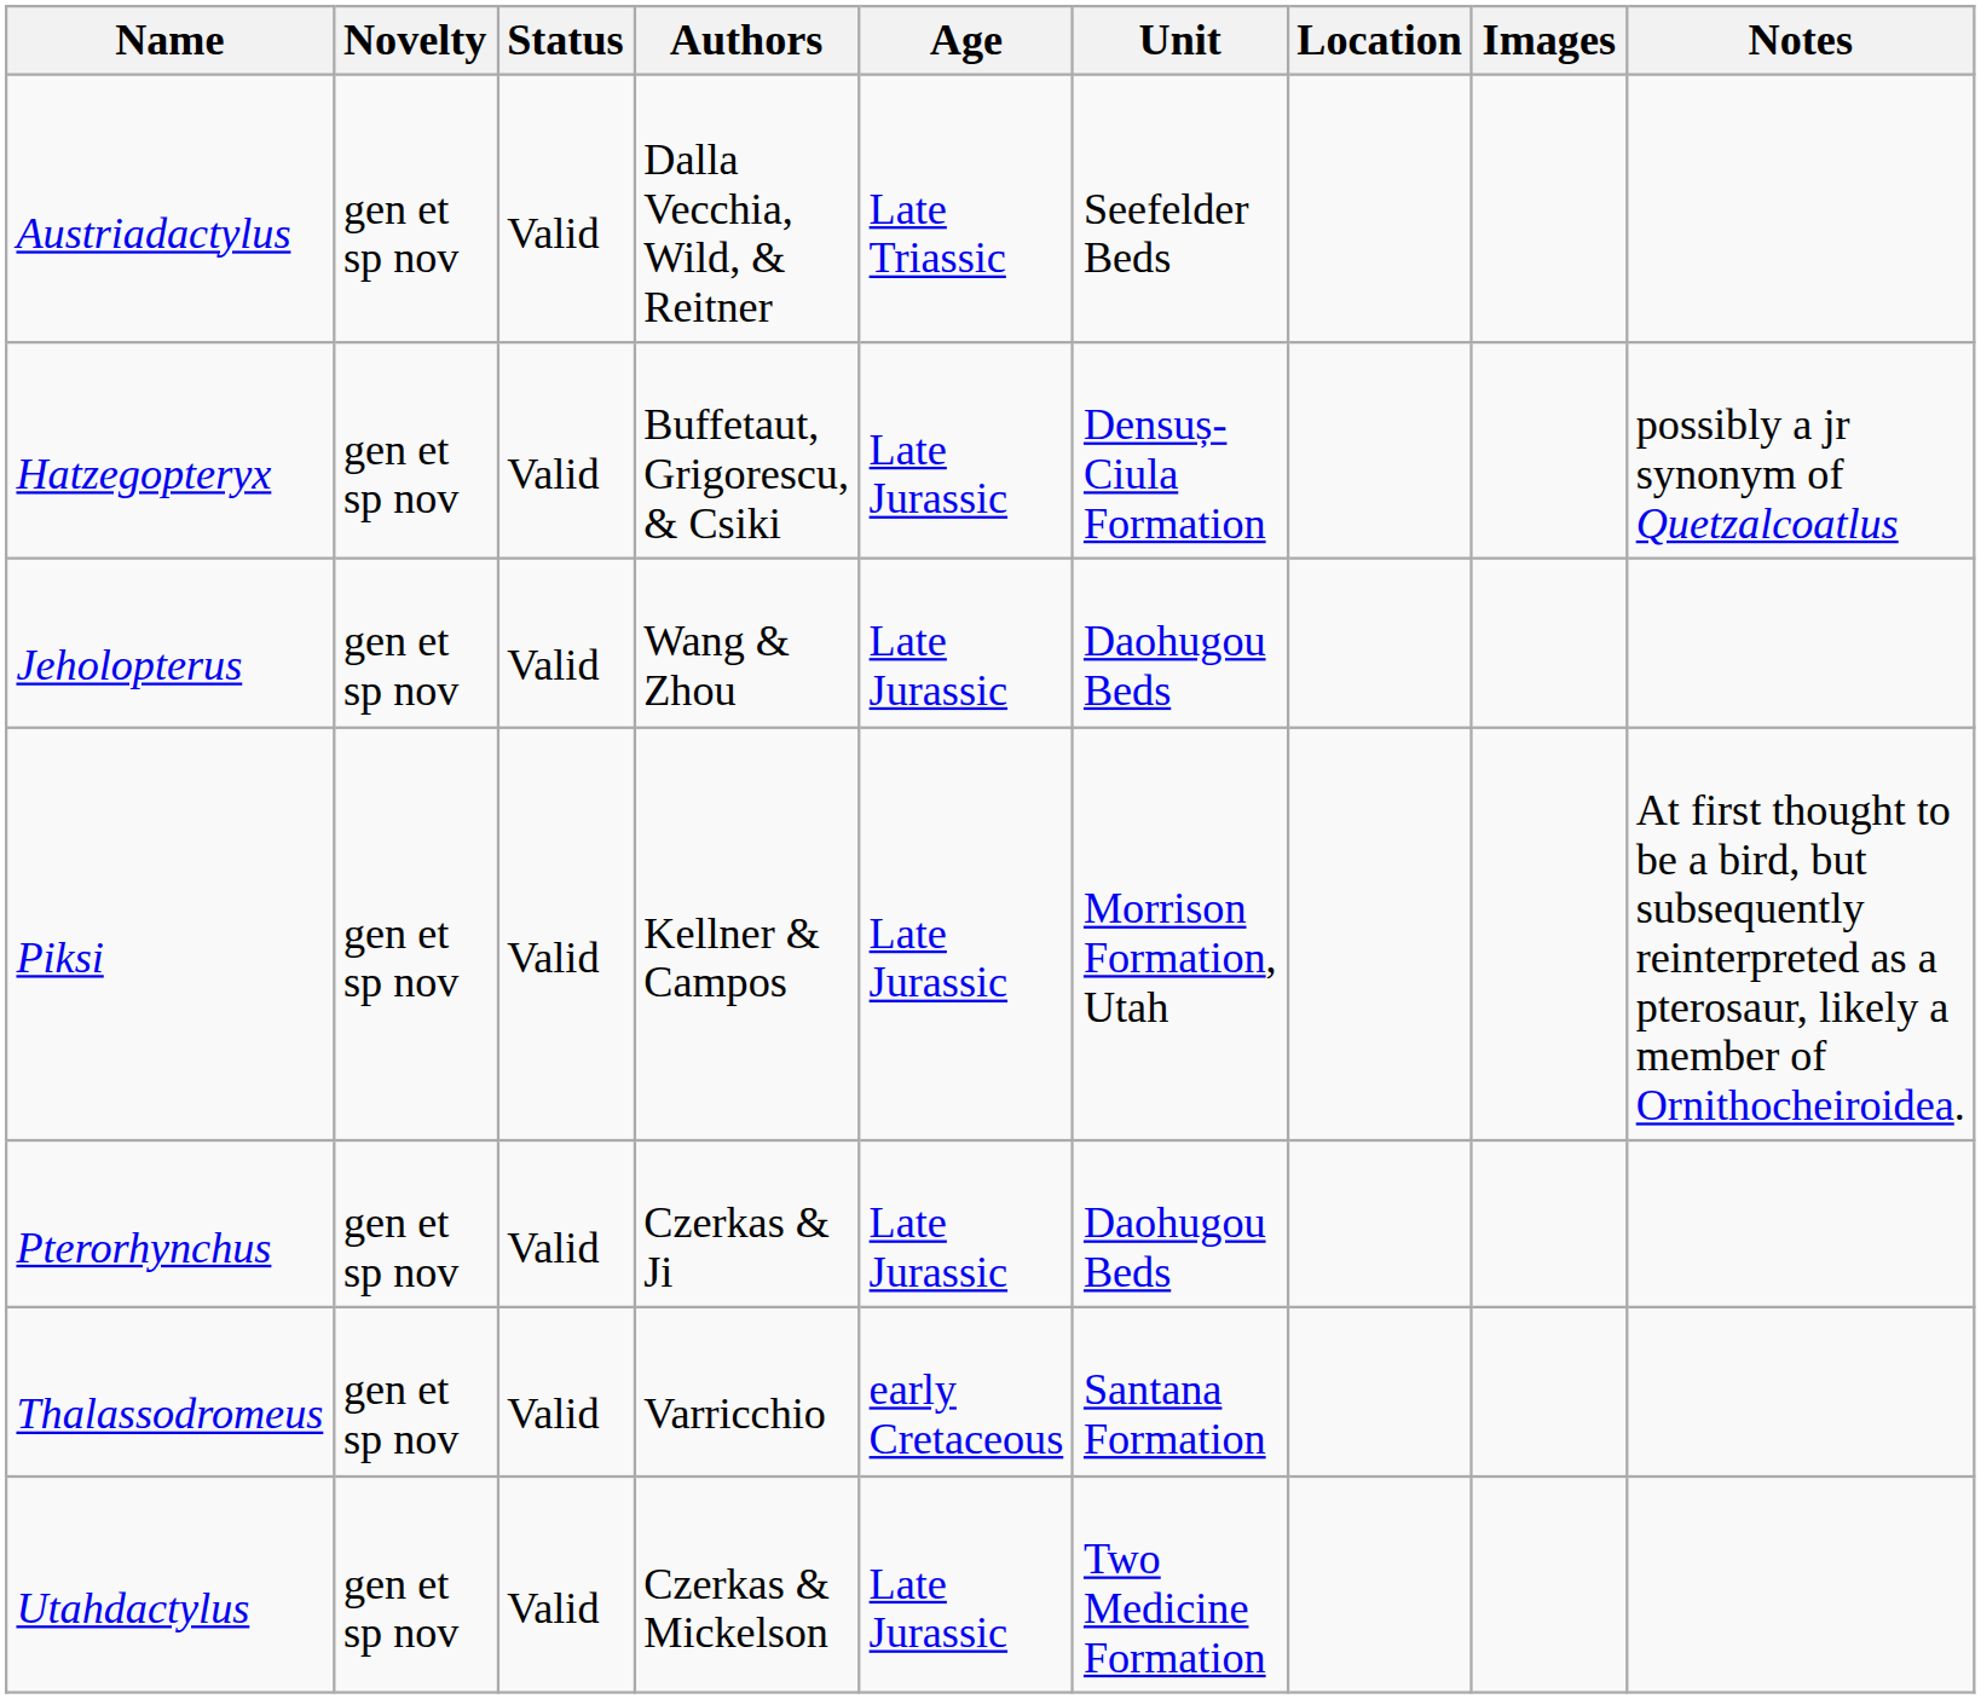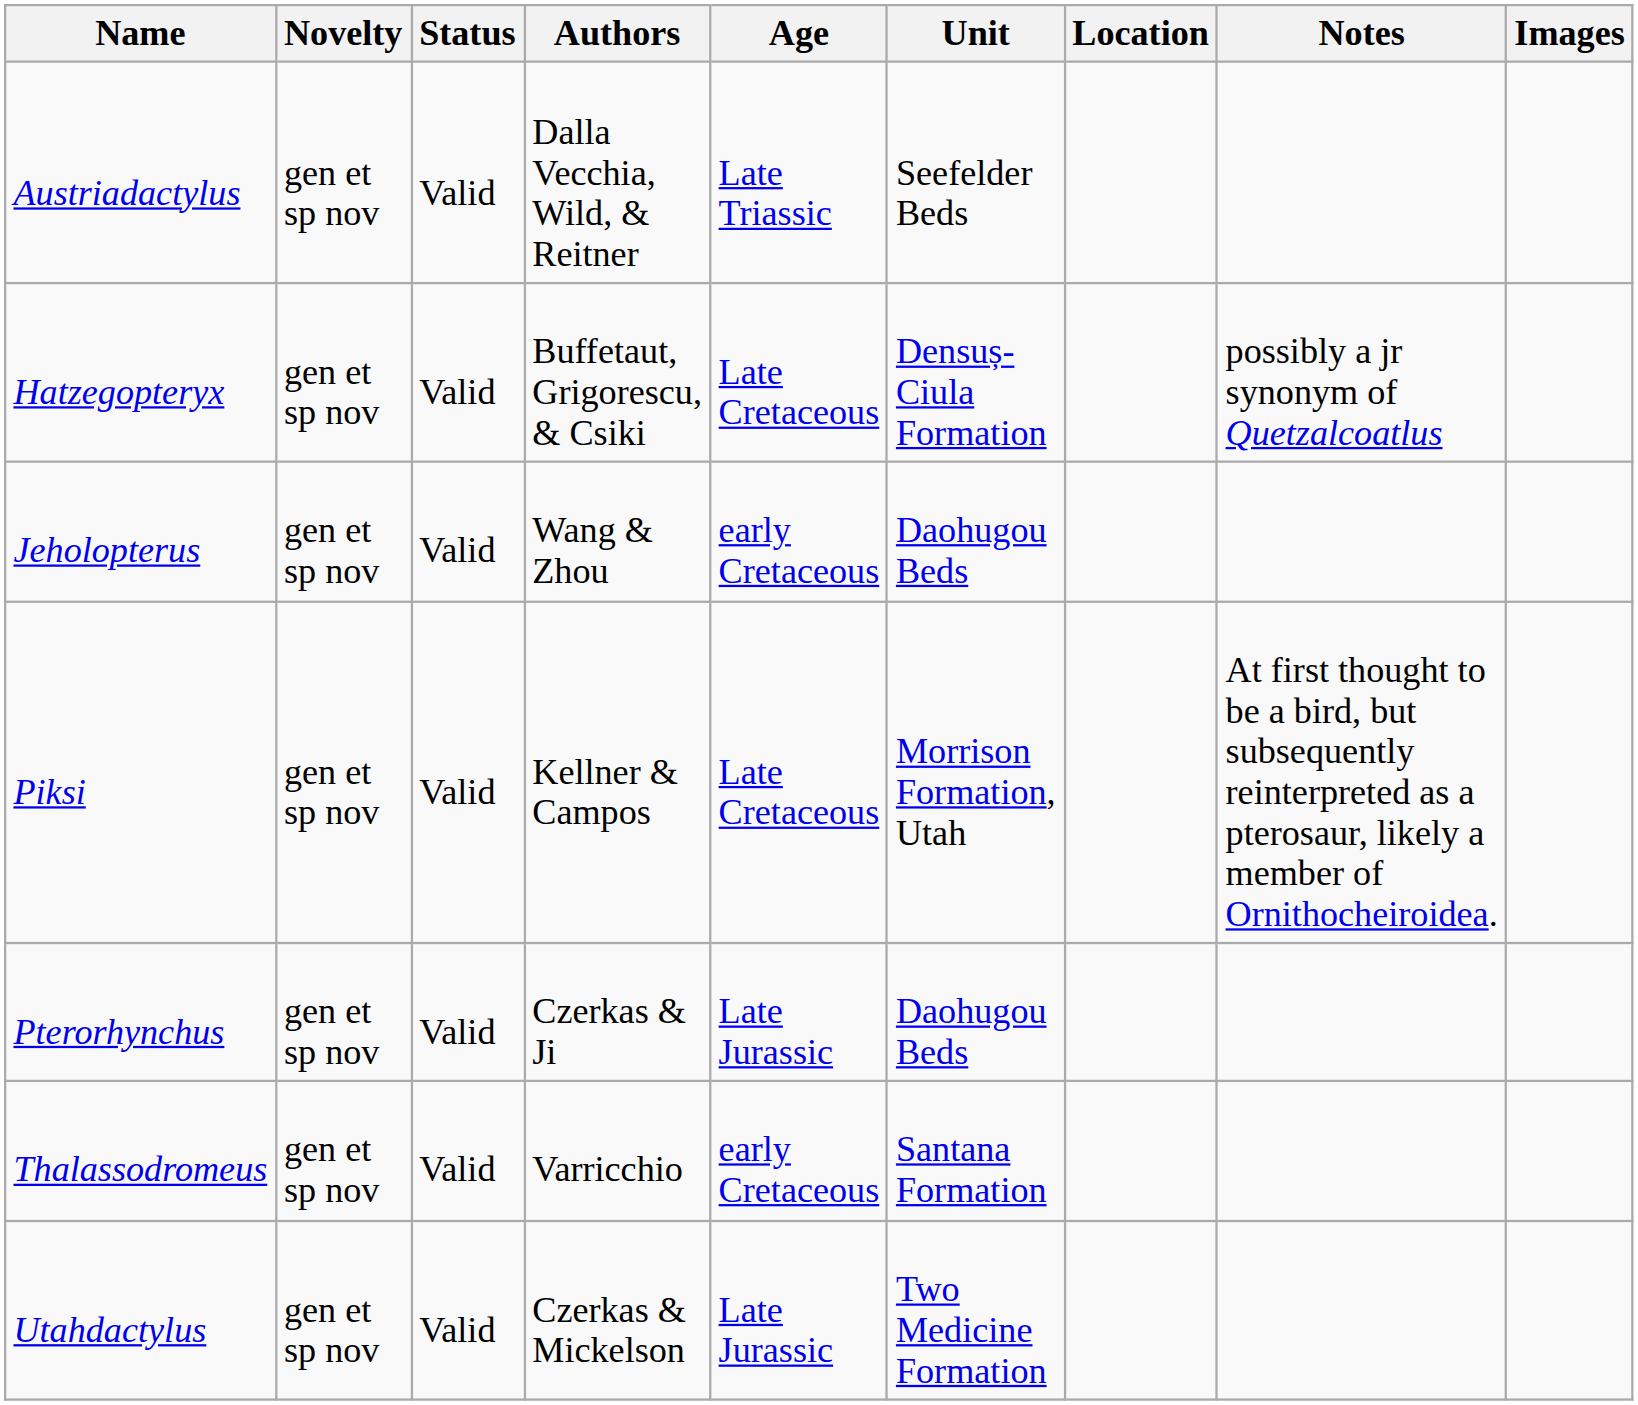 <table class="wikitable sortable" align="center" width="100%">
 <tr>
 <th>Name</th>
 <th>Novelty</th>
 <th>Status</th>
 <th>Authors</th>
 <th>Age</th>
 <th>Unit</th>
 <th>Location</th>
+<th>Notes</th>
 <th>Images</th>
-<th>Notes</th>
 </tr>
 <tr>
 <td><br><em><a href='#'>Austriadactylus</a></em></td>
 <td><br>gen et sp nov</td>
 <td><br>Valid</td>
 <td><br>Dalla Vecchia, Wild, & Reitner</td>
 <td><br><a href='#'>Late Triassic</a></td>
 <td><br>Seefelder Beds</td>
 <td><br></td>
 <td></td>
 <td></td>
 </tr>
 <tr>
 <td><br><em><a href='#'>Hatzegopteryx</a></em></td>
 <td><br>gen et sp nov</td>
 <td><br>Valid</td>
 <td><br>Buffetaut, Grigorescu, & Csiki</td>
-<td><br><a href='#'>Late Jurassic</a></td>
+<td><br><a href='#'>Late Cretaceous</a></td>
 <td><br><a href='#'>Densuș-Ciula Formation</a></td>
 <td><br></td>
+<td><br>possibly a jr synonym of <em><a href='#'>Quetzalcoatlus</a></em></td>
 <td></td>
-<td><br>possibly a jr synonym of <em><a href='#'>Quetzalcoatlus</a></em></td>
 </tr>
 <tr>
 <td><br><em><a href='#'>Jeholopterus</a></em></td>
 <td><br>gen et sp nov</td>
 <td><br>Valid</td>
 <td><br>Wang & Zhou</td>
-<td><br><a href='#'>Late Jurassic</a></td>
+<td><br><a href='#'>early Cretaceous</a></td>
 <td><br><a href='#'>Daohugou Beds</a></td>
 <td><br></td>
+<td></td>
 <td><br></td>
-<td></td>
 </tr>
 <tr>
 <td><br><em><a href='#'>Piksi</a></em></td>
 <td><br>gen et sp nov</td>
 <td><br>Valid</td>
 <td><br>Kellner & Campos</td>
-<td><br><a href='#'>Late Jurassic</a></td>
+<td><br><a href='#'>Late Cretaceous</a></td>
 <td><br><a href='#'>Morrison Formation</a>, Utah</td>
 <td><br></td>
+<td><br>At first thought to be a bird, but subsequently reinterpreted as a pterosaur, likely a member of <a href='#'>Ornithocheiroidea</a>.</td>
 <td></td>
-<td><br>At first thought to be a bird, but subsequently reinterpreted as a pterosaur, likely a member of <a href='#'>Ornithocheiroidea</a>.</td>
 </tr>
 <tr>
 <td><br><em><a href='#'>Pterorhynchus</a></em></td>
 <td><br>gen et sp nov</td>
 <td><br>Valid</td>
 <td><br>Czerkas & Ji</td>
 <td><br><a href='#'>Late Jurassic</a></td>
 <td><br><a href='#'>Daohugou Beds</a></td>
 <td><br></td>
 <td></td>
 <td></td>
 </tr>
 <tr>
 <td><br><em><a href='#'>Thalassodromeus</a></em></td>
 <td><br>gen et sp nov</td>
 <td><br>Valid</td>
 <td><br>Varricchio</td>
 <td><br><a href='#'>early Cretaceous</a></td>
 <td><br><a href='#'>Santana Formation</a></td>
 <td><br></td>
 <td></td>
 <td></td>
 </tr>
 <tr>
 <td><br><em><a href='#'>Utahdactylus</a></em></td>
 <td><br>gen et sp nov</td>
 <td><br>Valid</td>
 <td><br>Czerkas & Mickelson</td>
 <td><br><a href='#'>Late Jurassic</a></td>
 <td><br><a href='#'>Two Medicine Formation</a></td>
 <td><br></td>
 <td></td>
 <td></td>
 </tr>
 </table>
